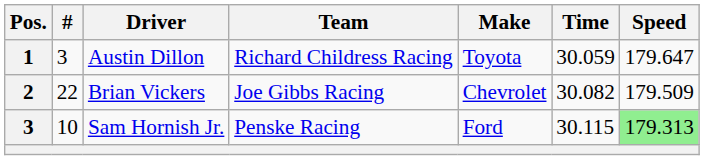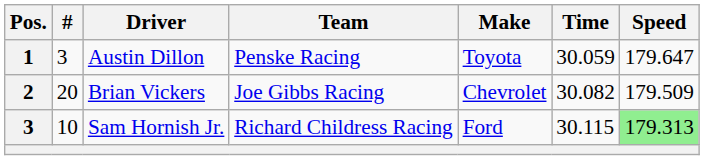 <table class="wikitable" style="font-size:95%">
 <tr>
 <th>Pos.</th>
 <th>#</th>
 <th>Driver</th>
 <th>Team</th>
 <th>Make</th>
 <th>Time</th>
 <th>Speed</th>
 </tr>
 <tr>
 <th>1</th>
 <td>3</td>
 <td><a href='#'>Austin Dillon</a></td>
-<td><a href='#'>Richard Childress Racing</a></td>
+<td><a href='#'>Penske Racing</a></td>
 <td><a href='#'>Toyota</a></td>
 <td>30.059</td>
 <td>179.647</td>
 </tr>
 <tr>
 <th>2</th>
-<td>22</td>
+<td>20</td>
 <td><a href='#'>Brian Vickers</a></td>
 <td><a href='#'>Joe Gibbs Racing</a></td>
 <td><a href='#'>Chevrolet</a></td>
 <td>30.082</td>
 <td>179.509</td>
 </tr>
 <tr>
 <th>3</th>
 <td>10</td>
 <td><a href='#'>Sam Hornish Jr.</a></td>
-<td><a href='#'>Penske Racing</a></td>
+<td><a href='#'>Richard Childress Racing</a></td>
 <td><a href='#'>Ford</a></td>
 <td>30.115</td>
 <td style="background: lightgreen;">179.313</td>
 </tr>
 <tr>
 <th colspan="7"></th>
 </tr>
 </table>
